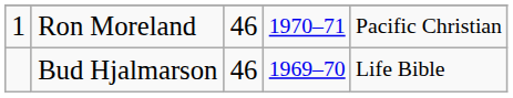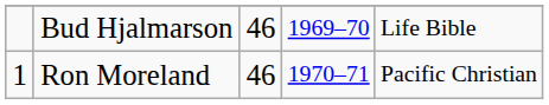 <table class="wikitable">
 <tr>
+</tr>
+<tr>
+<td></td>
+<td>Bud Hjalmarson</td>
+<td>46</td>
+<td style="font-size:80%;"><a href='#'>1969–70</a></td>
+<td style="font-size:80%;">Life Bible</td>
 </tr>
 <tr>
 <td>1</td>
 <td>Ron Moreland</td>
 <td>46</td>
 <td style="font-size:80%;"><a href='#'>1970–71</a></td>
 <td style="font-size:80%;">Pacific Christian</td>
 </tr>
-<tr>
-<td></td>
-<td>Bud Hjalmarson</td>
-<td>46</td>
-<td style="font-size:80%;"><a href='#'>1969–70</a></td>
-<td style="font-size:80%;">Life Bible</td>
-</tr>
 </table>
